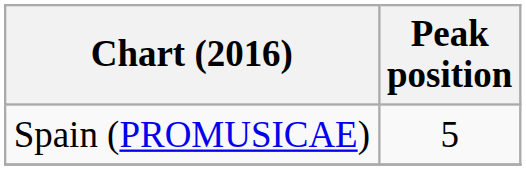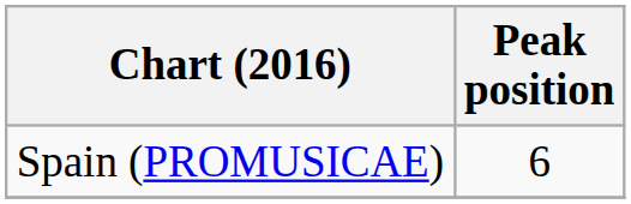 <table class="wikitable sortable">
 <tr>
 <th scope="col">Chart (2016)</th>
 <th scope="col">Peak<br>position</th>
 </tr>
 <tr>
 <td>Spain (<a href='#'>PROMUSICAE</a>)</td>
-<td align="center">5</td>
+<td align="center">6</td>
 </tr>
 <tr>
 </tr>
 </table>
